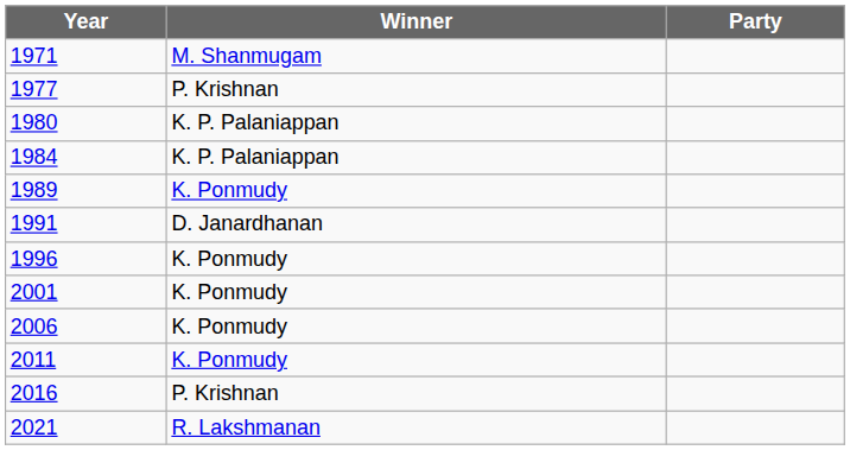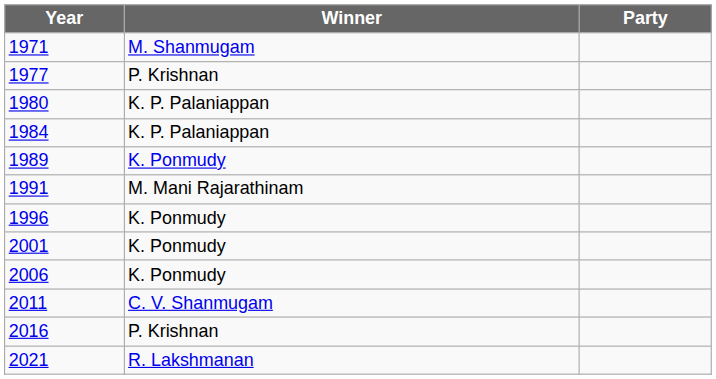 <table class="wikitable" width="50%">
 <tr>
 <th style="background-color:#666666; color:white">Year</th>
 <th style="background-color:#666666; color:white">Winner</th>
 <th style="background-color:#666666; color:white" colspan="2">Party</th>
 </tr>
 <tr>
 <td><a href='#'>1971</a></td>
 <td><a href='#'>M. Shanmugam</a></td>
 <td></td>
 </tr>
 <tr>
 <td><a href='#'>1977</a></td>
 <td>P. Krishnan</td>
 <td></td>
 </tr>
 <tr>
 <td><a href='#'>1980</a></td>
 <td>K. P. Palaniappan</td>
 <td></td>
 </tr>
 <tr>
 <td><a href='#'>1984</a></td>
 <td>K. P. Palaniappan</td>
 <td></td>
 </tr>
 <tr>
 <td><a href='#'>1989</a></td>
 <td><a href='#'>K. Ponmudy</a></td>
 <td></td>
 </tr>
 <tr>
 <td><a href='#'>1991</a></td>
-<td>D. Janardhanan</td>
+<td>M. Mani Rajarathinam</td>
 <td></td>
 </tr>
 <tr>
 <td><a href='#'>1996</a></td>
 <td>K. Ponmudy</td>
 <td></td>
 </tr>
 <tr>
 <td><a href='#'>2001</a></td>
 <td>K. Ponmudy</td>
 <td></td>
 </tr>
 <tr>
 <td><a href='#'>2006</a></td>
 <td>K. Ponmudy</td>
 <td></td>
 </tr>
 <tr>
 <td><a href='#'>2011</a></td>
-<td><a href='#'>K. Ponmudy</a></td>
+<td><a href='#'>C. V. Shanmugam</a></td>
 <td></td>
 </tr>
 <tr>
 <td><a href='#'>2016</a></td>
 <td>P. Krishnan</td>
 <td></td>
 </tr>
 <tr>
 <td><a href='#'>2021</a></td>
 <td><a href='#'>R. Lakshmanan</a></td>
 <td></td>
 </tr>
 </table>
